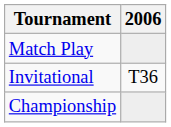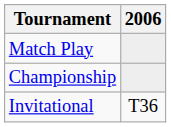 <table class="wikitable" style="text-align:center;">
 <tr>
 <th>Tournament</th>
 <th>2006</th>
 </tr>
 <tr>
 <td align="left"><a href='#'>Match Play</a></td>
 <td style="background:#eeeeee;"></td>
 </tr>
 <tr>
+<td align="left"><a href='#'>Championship</a></td>
+<td style="background:#eeeeee;"></td>
+</tr>
+<tr>
 <td align="left"><a href='#'>Invitational</a></td>
 <td>T36</td>
 </tr>
-<tr>
-<td align="left"><a href='#'>Championship</a></td>
-<td style="background:#eeeeee;"></td>
-</tr>
 </table>
